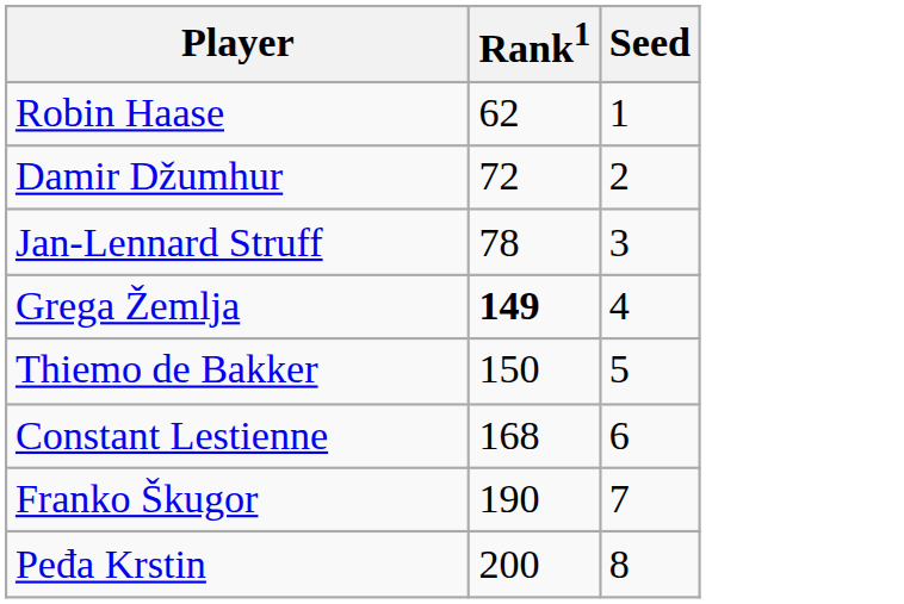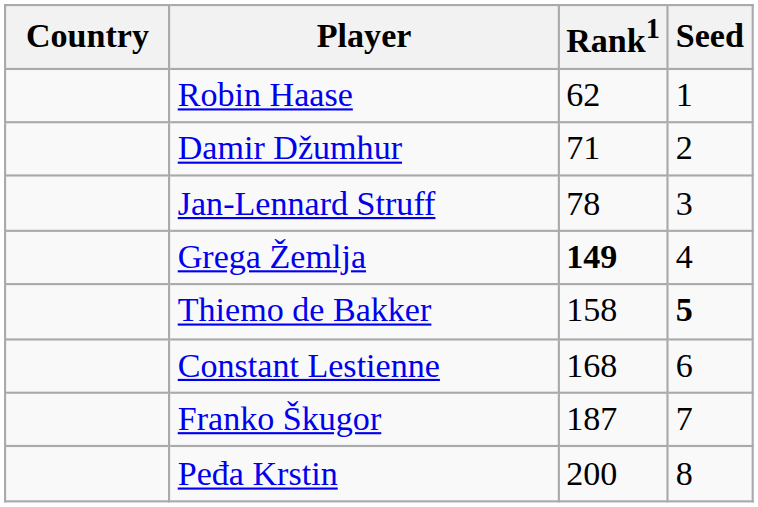 <table class="sortable wikitable">
 <tr>
+<th width="70">Country</th>
 <th width="175">Player</th>
 <th>Rank<sup>1</sup></th>
 <th>Seed</th>
 </tr>
 <tr>
+<td></td>
 <td><a href='#'>Robin Haase</a></td>
 <td>62</td>
 <td>1</td>
 </tr>
 <tr>
+<td></td>
 <td><a href='#'>Damir Džumhur</a></td>
-<td>72</td>
+<td>71</td>
 <td>2</td>
 </tr>
 <tr>
+<td></td>
 <td><a href='#'>Jan-Lennard Struff</a></td>
 <td>78</td>
 <td>3</td>
 </tr>
 <tr>
+<td></td>
 <td><a href='#'>Grega Žemlja</a></td>
 <td><strong>149</strong></td>
 <td>4</td>
 </tr>
 <tr>
+<td></td>
 <td><a href='#'>Thiemo de Bakker</a></td>
-<td>150</td>
-<td>5</td>
+<td>158</td>
+<td><strong>5</strong></td>
 </tr>
 <tr>
+<td></td>
 <td><a href='#'>Constant Lestienne</a></td>
 <td>168</td>
 <td>6</td>
 </tr>
 <tr>
+<td></td>
 <td><a href='#'>Franko Škugor</a></td>
-<td>190</td>
+<td>187</td>
 <td>7</td>
 </tr>
 <tr>
+<td></td>
 <td><a href='#'>Peđa Krstin</a></td>
 <td>200</td>
 <td>8</td>
 </tr>
 </table>
